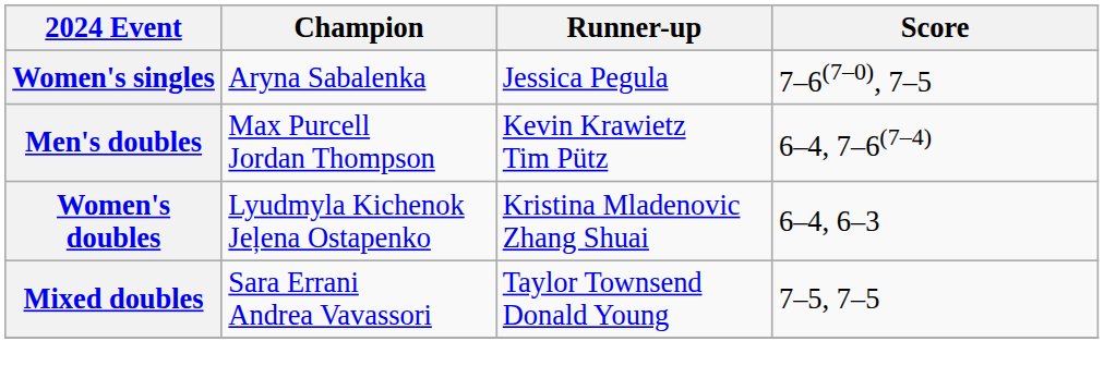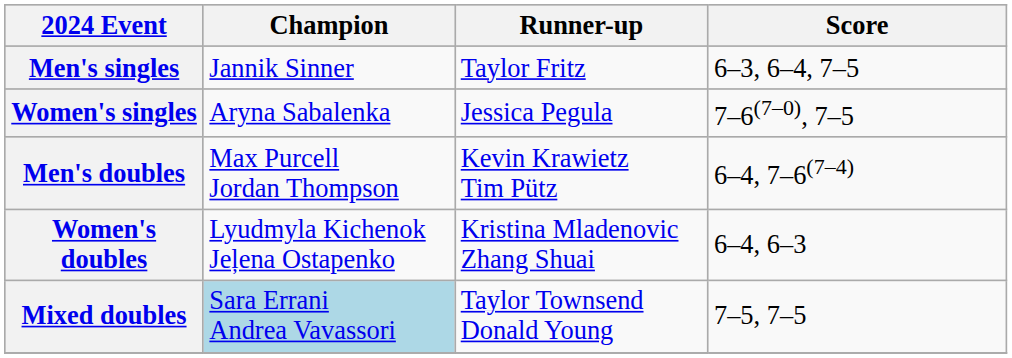 <table class="wikitable plainrowheaders nowrap">
 <tr>
 <th width="130"><a href='#'>2024 Event</a></th>
 <th width="170">Champion</th>
 <th width="170">Runner-up</th>
 <th width="220">Score</th>
+</tr>
+<tr>
+<th scope="row"><a href='#'>Men's singles</a></th>
+<td> <a href='#'>Jannik Sinner</a></td>
+<td> <a href='#'>Taylor Fritz</a></td>
+<td>6–3, 6–4, 7–5</td>
 </tr>
 <tr>
 <th scope="row"><a href='#'>Women's singles</a></th>
 <td> <a href='#'>Aryna Sabalenka</a></td>
 <td> <a href='#'>Jessica Pegula</a></td>
 <td>7–6<sup>(7–0)</sup>, 7–5</td>
 </tr>
 <tr>
 <th scope="row"><a href='#'>Men's doubles</a></th>
 <td> <a href='#'>Max Purcell</a> <br>  <a href='#'>Jordan Thompson</a></td>
 <td> <a href='#'>Kevin Krawietz</a> <br>  <a href='#'>Tim Pütz</a></td>
 <td>6–4, 7–6<sup>(7–4)</sup></td>
 </tr>
 <tr>
 <th scope="row"><a href='#'>Women's doubles</a></th>
 <td> <a href='#'>Lyudmyla Kichenok</a> <br>  <a href='#'>Jeļena Ostapenko</a></td>
 <td> <a href='#'>Kristina Mladenovic</a> <br>  <a href='#'>Zhang Shuai</a></td>
 <td>6–4, 6–3</td>
 </tr>
 <tr>
 <th scope="row"><a href='#'>Mixed doubles</a></th>
-<td> <a href='#'>Sara Errani</a> <br>  <a href='#'>Andrea Vavassori</a></td>
+<td style="background: lightblue;"> <a href='#'>Sara Errani</a> <br>  <a href='#'>Andrea Vavassori</a></td>
 <td> <a href='#'>Taylor Townsend</a> <br>  <a href='#'>Donald Young</a></td>
 <td>7–5, 7–5</td>
 </tr>
 <tr>
 </tr>
 </table>
